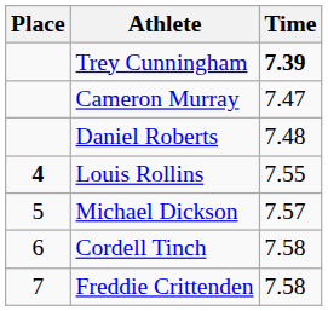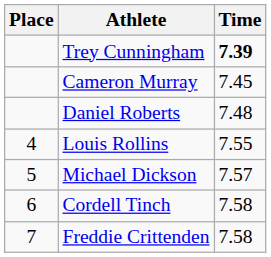 <table class="wikitable">
 <tr>
 <th>Place</th>
 <th>Athlete</th>
 <th>Time</th>
 </tr>
 <tr>
 <td align=center></td>
 <td><a href='#'>Trey Cunningham</a></td>
 <td><strong>7.39</strong></td>
 </tr>
 <tr>
 <td align=center></td>
 <td><a href='#'>Cameron Murray</a></td>
-<td>7.47</td>
+<td>7.45</td>
 </tr>
 <tr>
 <td align=center></td>
 <td><a href='#'>Daniel Roberts</a></td>
 <td>7.48</td>
 </tr>
 <tr>
-<td align=center><strong>4</strong></td>
+<td align=center>4</td>
 <td><a href='#'>Louis Rollins</a></td>
 <td>7.55</td>
 </tr>
 <tr>
 <td align=center>5</td>
 <td><a href='#'>Michael Dickson</a></td>
 <td>7.57</td>
 </tr>
 <tr>
 <td align=center>6</td>
 <td><a href='#'>Cordell Tinch</a></td>
 <td>7.58</td>
 </tr>
 <tr>
 <td align=center>7</td>
 <td><a href='#'>Freddie Crittenden</a></td>
 <td>7.58</td>
 </tr>
 </table>
